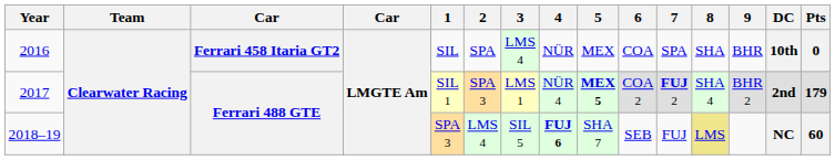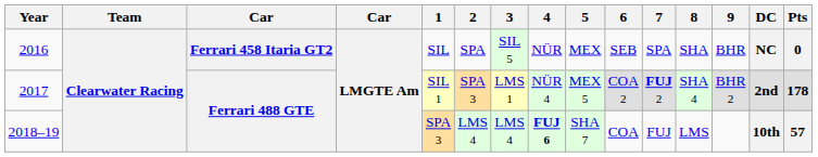 <table class="wikitable" style="text-align:center; font-size:90%">
 <tr>
 <th>Year</th>
 <th>Team</th>
 <th>Car</th>
 <th>Car</th>
 <th>1</th>
 <th>2</th>
 <th>3</th>
 <th>4</th>
 <th>5</th>
 <th>6</th>
 <th>7</th>
 <th>8</th>
 <th>9</th>
 <th>DC</th>
 <th>Pts</th>
 </tr>
 <tr>
 <td><a href='#'>2016</a></td>
 <th rowspan="3"><a href='#'>Clearwater Racing</a></th>
 <th><a href='#'>Ferrari 458 Itaria GT2</a></th>
 <th rowspan="3">LMGTE Am</th>
 <td><a href='#'>SIL</a></td>
 <td><a href='#'>SPA</a></td>
-<td bgcolor="#DFFFDF"><a href='#'>LMS</a><br><small>4</small></td>
+<td bgcolor="#DFFFDF"><a href='#'>SIL</a><br><small>5</small></td>
 <td><a href='#'>NÜR</a></td>
 <td><a href='#'>MEX</a></td>
-<td><a href='#'>COA</a></td>
+<td><a href='#'>SEB</a></td>
 <td><a href='#'>SPA</a></td>
 <td><a href='#'>SHA</a></td>
 <td><a href='#'>BHR</a></td>
-<th>10th</th>
+<th>NC</th>
 <th>0</th>
 </tr>
 <tr>
 <td><a href='#'>2017</a></td>
 <th rowspan="2"><a href='#'>Ferrari 488 GTE</a></th>
 <td bgcolor="#FFFFBF"><a href='#'>SIL</a><br><small>1</small></td>
 <td bgcolor="#FFDF9F"><a href='#'>SPA</a><br><small>3</small></td>
 <td bgcolor="#FFFFBF"><a href='#'>LMS</a><br><small>1</small></td>
 <td bgcolor="#DFFFDF"><a href='#'>NÜR</a><br><small>4</small></td>
-<td bgcolor="#DFFFDF"><strong><a href='#'>MEX</a><br><small>5</small></strong></td>
+<td bgcolor="#DFFFDF"><a href='#'>MEX</a><br><small>5</small></td>
 <td bgcolor="#DFDFDF"><a href='#'>COA</a><br><small>2</small></td>
 <td bgcolor="#DFDFDF"><strong><a href='#'>FUJ</a></strong><br><small>2</small></td>
 <td bgcolor="#DFFFDF"><a href='#'>SHA</a><br><small>4</small></td>
 <td bgcolor="#DFDFDF"><a href='#'>BHR</a><br><small>2</small></td>
 <td bgcolor="#DFDFDF"><strong>2nd</strong></td>
-<td bgcolor="#DFDFDF"><strong>179</strong></td>
+<td bgcolor="#DFDFDF"><strong>178</strong></td>
 </tr>
 <tr>
 <td><a href='#'>2018–19</a></td>
 <td bgcolor="#FFDF9F"><a href='#'>SPA</a><br><small>3</small></td>
 <td bgcolor="#DFFFDF"><a href='#'>LMS</a><br><small>4</small></td>
-<td bgcolor="#DFFFDF"><a href='#'>SIL</a><br><small>5</small></td>
+<td bgcolor="#DFFFDF"><a href='#'>LMS</a><br><small>4</small></td>
 <td bgcolor="#DFFFDF"><strong><a href='#'>FUJ</a><br><small>6</small></strong></td>
 <td bgcolor="#DFFFDF"><a href='#'>SHA</a><br><small>7</small></td>
-<td><a href='#'>SEB</a></td>
+<td><a href='#'>COA</a></td>
 <td><a href='#'>FUJ</a></td>
-<td style="background: khaki;"><a href='#'>LMS</a></td>
+<td><a href='#'>LMS</a></td>
 <td></td>
-<th>NC</th>
-<th>60</th>
+<th>10th</th>
+<th>57</th>
 </tr>
 </table>
